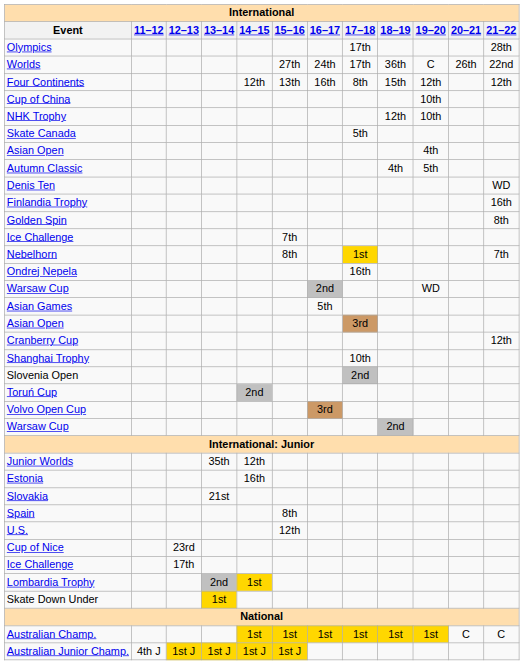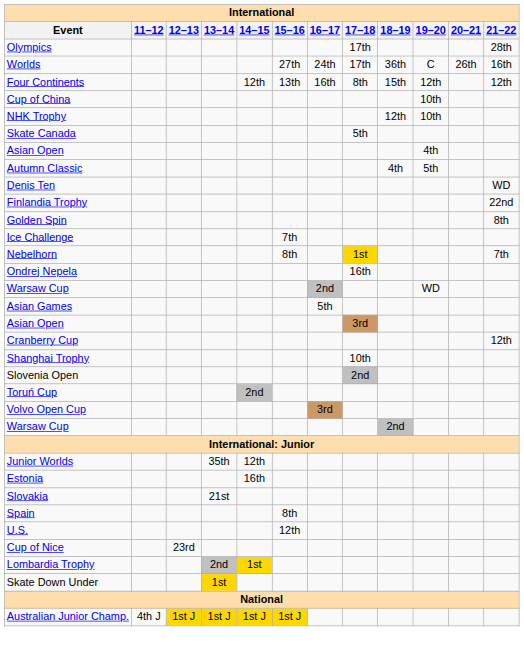 <table class="wikitable" style="text-align:center">
 <tr>
 <th colspan="12" style="background-color: #ffdead; " align="center">International</th>
 </tr>
 <tr>
 <th>Event</th>
 <th><a href='#'>11–12</a></th>
 <th><a href='#'>12–13</a></th>
 <th><a href='#'>13–14</a></th>
 <th><a href='#'>14–15</a></th>
 <th><a href='#'>15–16</a></th>
 <th><a href='#'>16–17</a></th>
 <th><a href='#'>17–18</a></th>
 <th><a href='#'>18–19</a></th>
 <th><a href='#'>19–20</a></th>
 <th><a href='#'>20–21</a></th>
 <th><a href='#'>21–22</a></th>
 </tr>
 <tr>
 <td align=left><a href='#'>Olympics</a></td>
 <td></td>
 <td></td>
 <td></td>
 <td></td>
 <td></td>
 <td></td>
 <td>17th</td>
 <td></td>
 <td></td>
 <td></td>
 <td>28th</td>
 </tr>
 <tr>
 <td align=left><a href='#'>Worlds</a></td>
 <td></td>
 <td></td>
 <td></td>
 <td></td>
 <td>27th</td>
 <td>24th</td>
 <td>17th</td>
 <td>36th</td>
 <td>C</td>
 <td>26th</td>
-<td>22nd</td>
+<td>16th</td>
 </tr>
 <tr>
 <td align=left><a href='#'>Four Continents</a></td>
 <td></td>
 <td></td>
 <td></td>
 <td>12th</td>
 <td>13th</td>
 <td>16th</td>
 <td>8th</td>
 <td>15th</td>
 <td>12th</td>
 <td></td>
 <td>12th</td>
 </tr>
 <tr>
 <td align=left> <a href='#'>Cup of China</a></td>
 <td></td>
 <td></td>
 <td></td>
 <td></td>
 <td></td>
 <td></td>
 <td></td>
 <td></td>
 <td>10th</td>
 <td></td>
 <td></td>
 </tr>
 <tr>
 <td align=left> <a href='#'>NHK Trophy</a></td>
 <td></td>
 <td></td>
 <td></td>
 <td></td>
 <td></td>
 <td></td>
 <td></td>
 <td>12th</td>
 <td>10th</td>
 <td></td>
 <td></td>
 </tr>
 <tr>
 <td align=left> <a href='#'>Skate Canada</a></td>
 <td></td>
 <td></td>
 <td></td>
 <td></td>
 <td></td>
 <td></td>
 <td>5th</td>
 <td></td>
 <td></td>
 <td></td>
 <td></td>
 </tr>
 <tr>
 <td align=left> <a href='#'>Asian Open</a></td>
 <td></td>
 <td></td>
 <td></td>
 <td></td>
 <td></td>
 <td></td>
 <td></td>
 <td></td>
 <td>4th</td>
 <td></td>
 <td></td>
 </tr>
 <tr>
 <td align=left> <a href='#'>Autumn Classic</a></td>
 <td></td>
 <td></td>
 <td></td>
 <td></td>
 <td></td>
 <td></td>
 <td></td>
 <td>4th</td>
 <td>5th</td>
 <td></td>
 <td></td>
 </tr>
 <tr>
 <td align=left> <a href='#'>Denis Ten</a></td>
 <td></td>
 <td></td>
 <td></td>
 <td></td>
 <td></td>
 <td></td>
 <td></td>
 <td></td>
 <td></td>
 <td></td>
 <td>WD</td>
 </tr>
 <tr>
 <td align=left> <a href='#'>Finlandia Trophy</a></td>
 <td></td>
 <td></td>
 <td></td>
 <td></td>
 <td></td>
 <td></td>
 <td></td>
 <td></td>
 <td></td>
 <td></td>
-<td>16th</td>
+<td>22nd</td>
 </tr>
 <tr>
 <td align=left> <a href='#'>Golden Spin</a></td>
 <td></td>
 <td></td>
 <td></td>
 <td></td>
 <td></td>
 <td></td>
 <td></td>
 <td></td>
 <td></td>
 <td></td>
 <td>8th</td>
 </tr>
 <tr>
 <td align=left> <a href='#'>Ice Challenge</a></td>
 <td></td>
 <td></td>
 <td></td>
 <td></td>
 <td>7th</td>
 <td></td>
 <td></td>
 <td></td>
 <td></td>
 <td></td>
 <td></td>
 </tr>
 <tr>
 <td align=left> <a href='#'>Nebelhorn</a></td>
 <td></td>
 <td></td>
 <td></td>
 <td></td>
 <td>8th</td>
 <td></td>
 <td bgcolor=gold>1st</td>
 <td></td>
 <td></td>
 <td></td>
 <td>7th</td>
 </tr>
 <tr>
 <td align=left> <a href='#'>Ondrej Nepela</a></td>
 <td></td>
 <td></td>
 <td></td>
 <td></td>
 <td></td>
 <td></td>
 <td>16th</td>
 <td></td>
 <td></td>
 <td></td>
 <td></td>
 </tr>
 <tr>
 <td align=left> <a href='#'>Warsaw Cup</a></td>
 <td></td>
 <td></td>
 <td></td>
 <td></td>
 <td></td>
 <td bgcolor=silver>2nd</td>
 <td></td>
 <td></td>
 <td>WD</td>
 <td></td>
 <td></td>
 </tr>
 <tr>
 <td align=left><a href='#'>Asian Games</a></td>
 <td></td>
 <td></td>
 <td></td>
 <td></td>
 <td></td>
 <td>5th</td>
 <td></td>
 <td></td>
 <td></td>
 <td></td>
 <td></td>
 </tr>
 <tr>
 <td align=left><a href='#'>Asian Open</a></td>
 <td></td>
 <td></td>
 <td></td>
 <td></td>
 <td></td>
 <td></td>
 <td bgcolor=cc9966>3rd</td>
 <td></td>
 <td></td>
 <td></td>
 <td></td>
 </tr>
 <tr>
 <td align=left><a href='#'>Cranberry Cup</a></td>
 <td></td>
 <td></td>
 <td></td>
 <td></td>
 <td></td>
 <td></td>
 <td></td>
 <td></td>
 <td></td>
 <td></td>
 <td>12th</td>
 </tr>
 <tr>
 <td align="left"><a href='#'>Shanghai Trophy</a></td>
 <td></td>
 <td></td>
 <td></td>
 <td></td>
 <td></td>
 <td></td>
 <td>10th</td>
 <td></td>
 <td></td>
 <td></td>
 <td></td>
 </tr>
 <tr>
 <td align="left">Slovenia Open</td>
 <td></td>
 <td></td>
 <td></td>
 <td></td>
 <td></td>
 <td></td>
 <td bgcolor="silver">2nd</td>
 <td></td>
 <td></td>
 <td></td>
 <td></td>
 </tr>
 <tr>
 <td align="left"><a href='#'>Toruń Cup</a></td>
 <td></td>
 <td></td>
 <td></td>
 <td bgcolor="silver">2nd</td>
 <td></td>
 <td></td>
 <td></td>
 <td></td>
 <td></td>
 <td></td>
 <td></td>
 </tr>
 <tr>
 <td align="left"><a href='#'>Volvo Open Cup</a></td>
 <td></td>
 <td></td>
 <td></td>
 <td></td>
 <td></td>
 <td bgcolor="cc9966">3rd</td>
 <td></td>
 <td></td>
 <td></td>
 <td></td>
 <td></td>
 </tr>
 <tr>
 <td align="left"><a href='#'>Warsaw Cup</a></td>
 <td></td>
 <td></td>
 <td></td>
 <td></td>
 <td></td>
 <td></td>
 <td></td>
 <td bgcolor="silver">2nd</td>
 <td></td>
 <td></td>
 <td></td>
 </tr>
 <tr>
 <th colspan="12" style="background-color: #ffdead; " align="center">International: Junior</th>
 </tr>
 <tr>
 <td align="left"><a href='#'>Junior Worlds</a></td>
 <td></td>
 <td></td>
 <td>35th</td>
 <td>12th</td>
 <td></td>
 <td></td>
 <td></td>
 <td></td>
 <td></td>
 <td></td>
 <td></td>
 </tr>
 <tr>
 <td align="left"> <a href='#'>Estonia</a></td>
 <td></td>
 <td></td>
 <td></td>
 <td>16th</td>
 <td></td>
 <td></td>
 <td></td>
 <td></td>
 <td></td>
 <td></td>
 <td></td>
 </tr>
 <tr>
 <td align="left"> <a href='#'>Slovakia</a></td>
 <td></td>
 <td></td>
 <td>21st</td>
 <td></td>
 <td></td>
 <td></td>
 <td></td>
 <td></td>
 <td></td>
 <td></td>
 <td></td>
 </tr>
 <tr>
 <td align="left"> <a href='#'>Spain</a></td>
 <td></td>
 <td></td>
 <td></td>
 <td></td>
 <td>8th</td>
 <td></td>
 <td></td>
 <td></td>
 <td></td>
 <td></td>
 <td></td>
 </tr>
 <tr>
 <td align="left"> <a href='#'>U.S.</a></td>
 <td></td>
 <td></td>
 <td></td>
 <td></td>
 <td>12th</td>
 <td></td>
 <td></td>
 <td></td>
 <td></td>
 <td></td>
 <td></td>
 </tr>
 <tr>
 <td align="left"><a href='#'>Cup of Nice</a></td>
 <td></td>
 <td>23rd</td>
 <td></td>
 <td></td>
 <td></td>
 <td></td>
 <td></td>
 <td></td>
 <td></td>
 <td></td>
 <td></td>
 </tr>
 <tr>
-<td align="left"><a href='#'>Ice Challenge</a></td>
-<td></td>
-<td>17th</td>
-<td></td>
-<td></td>
-<td></td>
-<td></td>
-<td></td>
-<td></td>
-<td></td>
-<td></td>
-<td></td>
-</tr>
-<tr>
 <td align="left"><a href='#'>Lombardia Trophy</a></td>
 <td></td>
 <td></td>
 <td bgcolor="silver">2nd</td>
 <td bgcolor="gold">1st</td>
 <td></td>
 <td></td>
 <td></td>
 <td></td>
 <td></td>
 <td></td>
 <td></td>
 </tr>
 <tr>
 <td align="left">Skate Down Under</td>
 <td></td>
 <td></td>
 <td bgcolor="gold">1st</td>
 <td></td>
 <td></td>
 <td></td>
 <td></td>
 <td></td>
 <td></td>
 <td></td>
 <td></td>
 </tr>
 <tr>
 <th colspan="12" style="background-color: #ffdead; " align="center">National</th>
 </tr>
 <tr>
-<td align="left"><a href='#'>Australian Champ.</a></td>
-<td></td>
-<td></td>
-<td></td>
-<td bgcolor="gold">1st</td>
-<td bgcolor="gold">1st</td>
-<td bgcolor="gold">1st</td>
-<td bgcolor="gold">1st</td>
-<td bgcolor="gold">1st</td>
-<td bgcolor="gold">1st</td>
-<td>C</td>
-<td>C</td>
-</tr>
-<tr>
 <td align="left"><a href='#'>Australian Junior Champ.</a></td>
 <td>4th J</td>
 <td bgcolor="gold">1st J</td>
 <td bgcolor="gold">1st J</td>
 <td bgcolor="gold">1st J</td>
 <td bgcolor="gold">1st J</td>
 <td></td>
 <td></td>
 <td></td>
 <td></td>
 <td></td>
 </tr>
 </table>
